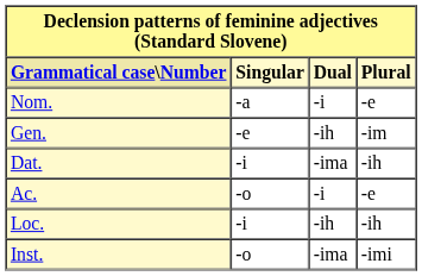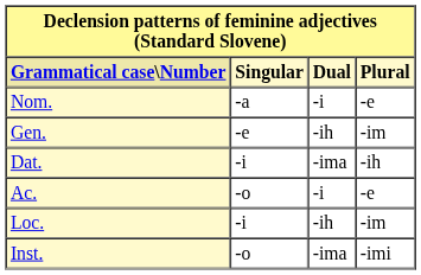 <table border="1" cellpadding="3" cellspacing="0">
 <tr>
 <td style="background:#fffa99" colspan=4 align="center"><strong>Declension patterns of feminine adjectives<br>(Standard Slovene)</strong></td>
 </tr>
 <tr style="background:#fffacd">
 <th style="background:#eee8aa"><a href='#'>Grammatical case</a>\<a href='#'>Number</a></th>
 <th>Singular</th>
 <th>Dual</th>
 <th>Plural</th>
 </tr>
 <tr>
 <td style="background:#fffacd"><a href='#'>Nom.</a></td>
 <td>-a</td>
 <td>-i</td>
 <td>-e</td>
 </tr>
 <tr>
 <td style="background:#fffacd"><a href='#'>Gen.</a></td>
 <td>-e</td>
 <td>-ih</td>
 <td>-im</td>
 </tr>
 <tr>
 <td style="background:#fffacd"><a href='#'>Dat.</a></td>
 <td>-i</td>
 <td>-ima</td>
 <td>-ih</td>
 </tr>
 <tr>
 <td style="background:#fffacd"><a href='#'>Ac.</a></td>
 <td>-o</td>
 <td>-i</td>
 <td>-e</td>
 </tr>
 <tr>
 <td style="background:#fffacd"><a href='#'>Loc.</a></td>
 <td>-i</td>
 <td>-ih</td>
-<td>-ih</td>
+<td>-im</td>
 </tr>
 <tr>
 <td style="background:#fffacd"><a href='#'>Inst.</a></td>
 <td>-o</td>
 <td>-ima</td>
 <td>-imi</td>
 </tr>
 </table>
